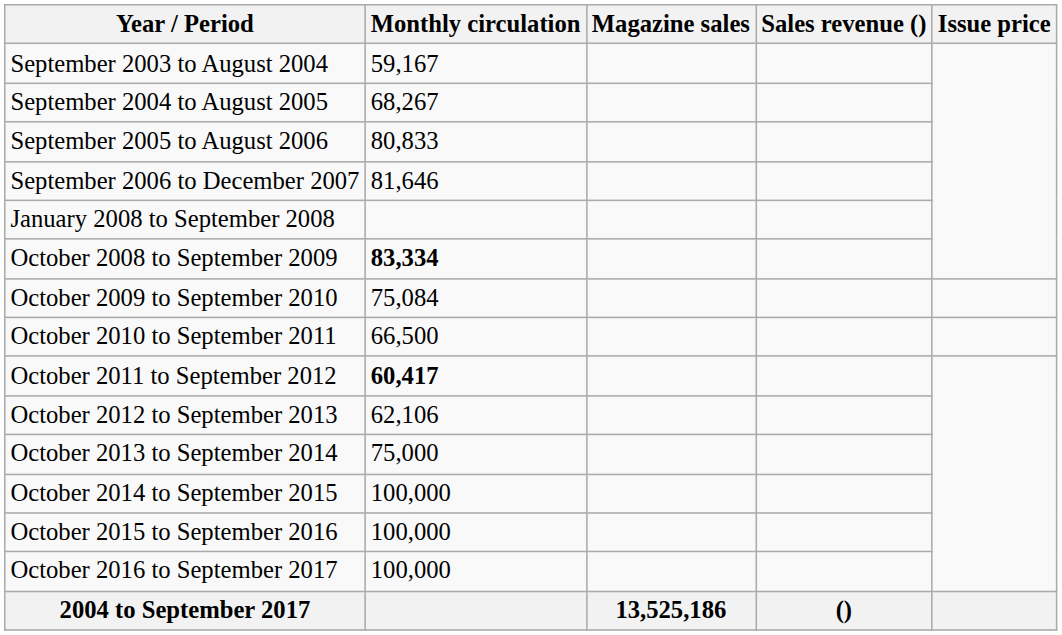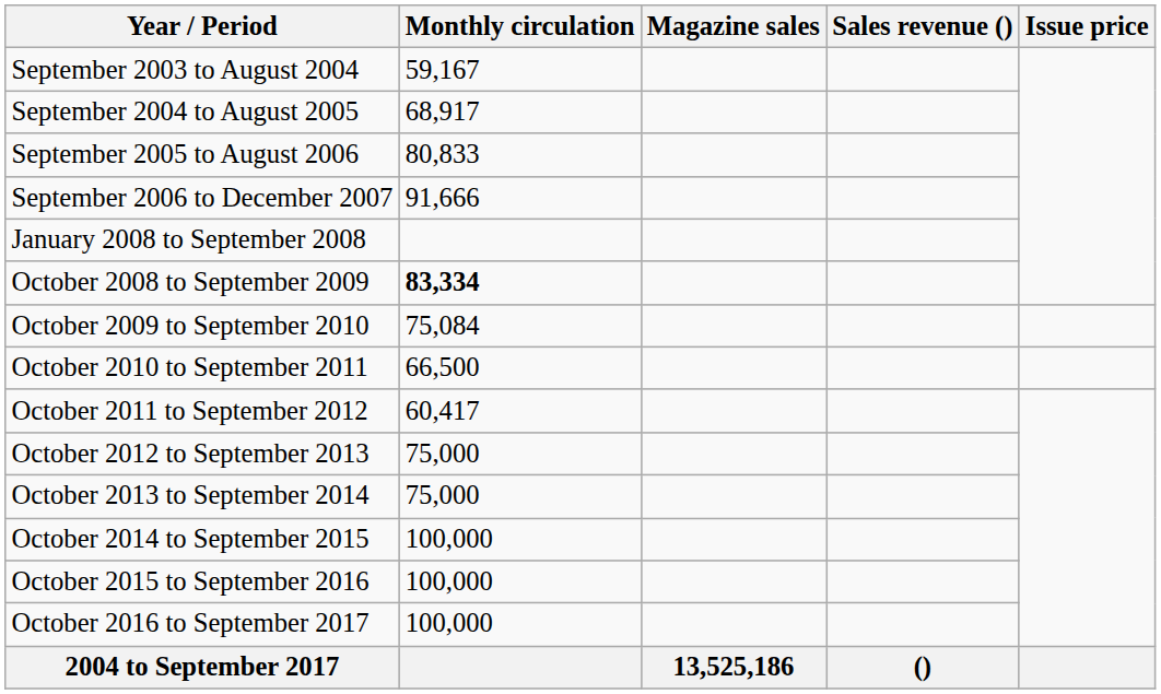 <table class="wikitable sortable">
 <tr>
 <th>Year / Period</th>
 <th>Monthly circulation</th>
 <th>Magazine sales</th>
 <th>Sales revenue ()</th>
 <th>Issue price</th>
 </tr>
 <tr>
 <td>September 2003 to August 2004</td>
 <td>59,167</td>
 <td></td>
 <td></td>
 <td rowspan="6"></td>
 </tr>
 <tr>
 <td>September 2004 to August 2005</td>
-<td>68,267</td>
+<td>68,917</td>
 <td></td>
 <td></td>
 </tr>
 <tr>
 <td>September 2005 to August 2006</td>
 <td>80,833</td>
 <td></td>
 <td></td>
 </tr>
 <tr>
 <td>September 2006 to December 2007</td>
-<td>81,646</td>
+<td>91,666</td>
 <td></td>
 <td></td>
 </tr>
 <tr>
 <td>January 2008 to September 2008</td>
 <td></td>
 <td></td>
 <td></td>
 </tr>
 <tr>
 <td>October 2008 to September 2009</td>
 <td><strong>83,334</strong></td>
 <td></td>
 <td></td>
 </tr>
 <tr>
 <td>October 2009 to September 2010</td>
 <td>75,084</td>
 <td></td>
 <td></td>
 <td></td>
 </tr>
 <tr>
 <td>October 2010 to September 2011</td>
 <td>66,500</td>
 <td></td>
 <td></td>
 <td></td>
 </tr>
 <tr>
 <td>October 2011 to September 2012</td>
-<td><strong>60,417</strong></td>
+<td>60,417</td>
 <td></td>
 <td></td>
 <td rowspan="6"></td>
 </tr>
 <tr>
 <td>October 2012 to September 2013</td>
-<td>62,106</td>
+<td>75,000</td>
 <td></td>
 <td></td>
 </tr>
 <tr>
 <td>October 2013 to September 2014</td>
 <td>75,000</td>
 <td></td>
 <td></td>
 </tr>
 <tr>
 <td>October 2014 to September 2015</td>
 <td>100,000</td>
 <td></td>
 <td></td>
 </tr>
 <tr>
 <td>October 2015 to September 2016</td>
 <td>100,000</td>
 <td></td>
 <td></td>
 </tr>
 <tr>
 <td>October 2016 to September 2017</td>
 <td>100,000</td>
 <td></td>
 <td></td>
 </tr>
 <tr>
 <th>2004 to September 2017</th>
 <th></th>
 <th>13,525,186</th>
 <th> ()</th>
 <th></th>
 </tr>
 </table>
